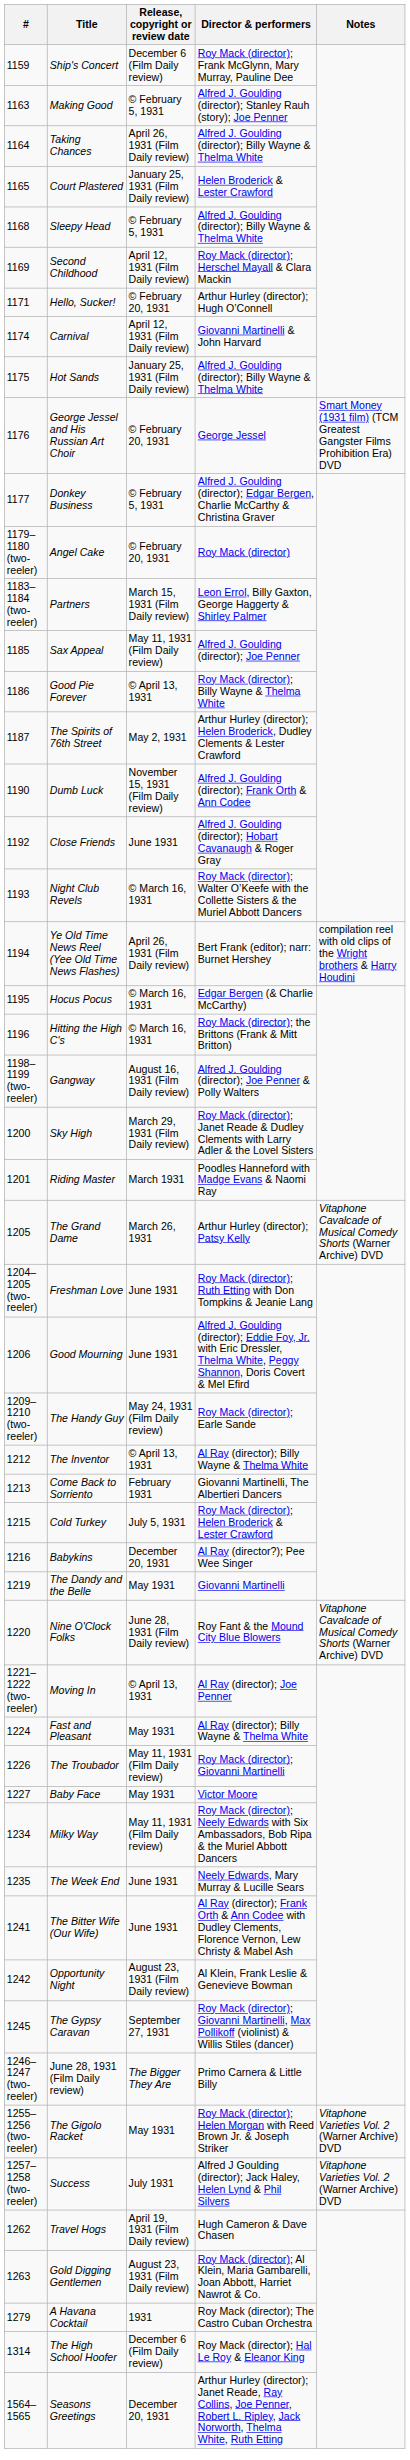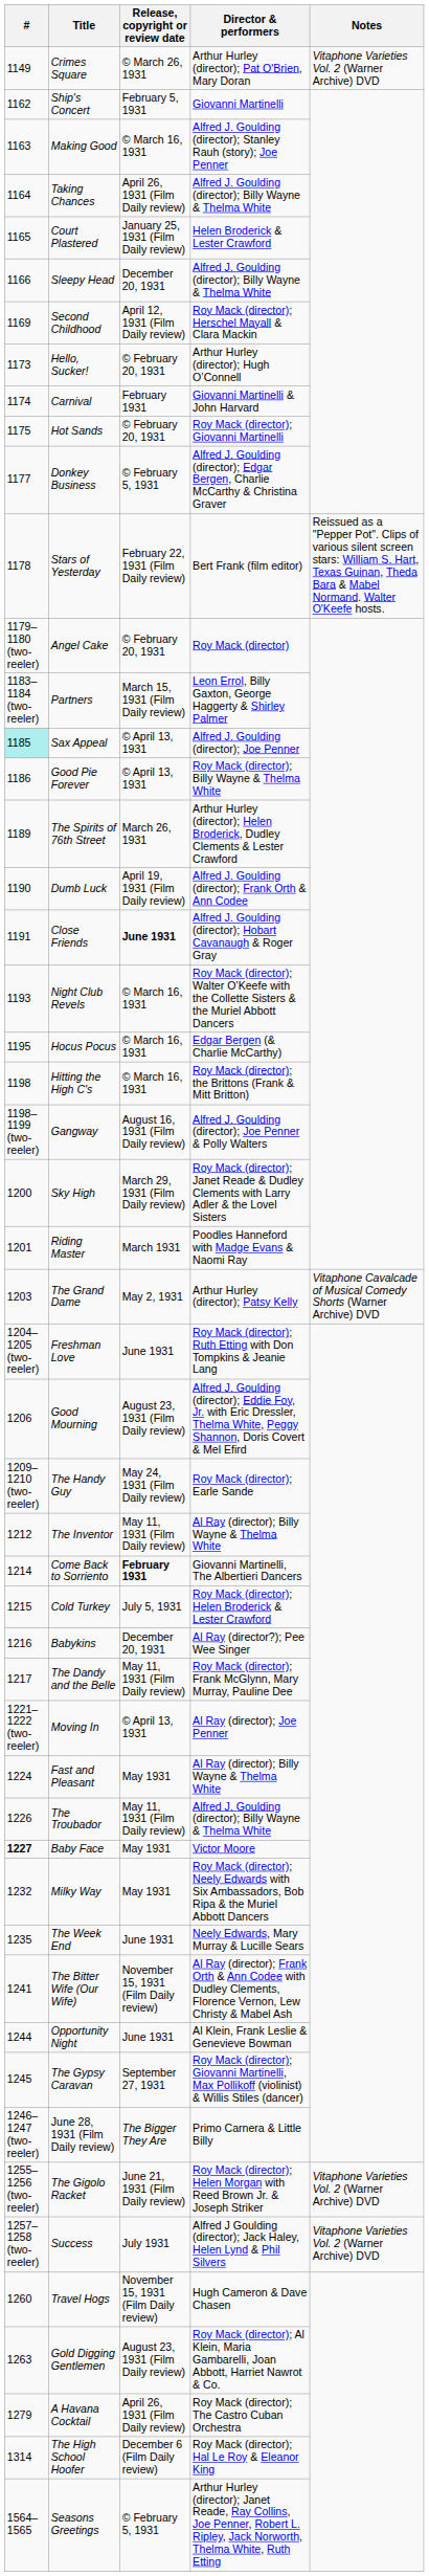 <table class="wikitable sortable" border="1">
 <tr>
 <th>#</th>
 <th>Title</th>
 <th>Release, copyright or review date</th>
 <th>Director & performers</th>
 <th>Notes</th>
 </tr>
 <tr>
-<td>1159</td>
+<td>1149</td>
+<td><em>Crimes Square</em></td>
+<td>© March 26, 1931</td>
+<td>Arthur Hurley (director); <a href='#'>Pat O'Brien</a>, Mary Doran</td>
+<td><em>Vitaphone Varieties Vol. 2</em> (Warner Archive) DVD</td>
+</tr>
+<tr>
+<td>1162</td>
 <td><em>Ship's Concert</em></td>
-<td>December 6 (Film Daily review)</td>
-<td><a href='#'>Roy Mack (director)</a>; Frank McGlynn, Mary Murray, Pauline Dee</td>
+<td>February 5, 1931</td>
+<td><a href='#'>Giovanni Martinelli</a></td>
 </tr>
 <tr>
 <td>1163</td>
 <td><em>Making Good</em></td>
-<td>© February 5, 1931</td>
+<td>© March 16, 1931</td>
 <td><a href='#'>Alfred J. Goulding</a> (director); Stanley Rauh (story); <a href='#'>Joe Penner</a></td>
 </tr>
 <tr>
 <td>1164</td>
 <td><em>Taking Chances</em></td>
 <td>April 26, 1931 (Film Daily review)</td>
 <td><a href='#'>Alfred J. Goulding</a> (director); Billy Wayne & <a href='#'>Thelma White</a></td>
 </tr>
 <tr>
 <td>1165</td>
 <td><em>Court Plastered</em></td>
 <td>January 25, 1931 (Film Daily review)</td>
 <td><a href='#'>Helen Broderick</a> & <a href='#'>Lester Crawford</a></td>
 </tr>
 <tr>
-<td>1168</td>
+<td>1166</td>
 <td><em>Sleepy Head</em></td>
-<td>© February 5, 1931</td>
+<td>December 20, 1931</td>
 <td><a href='#'>Alfred J. Goulding</a> (director); Billy Wayne & <a href='#'>Thelma White</a></td>
 </tr>
 <tr>
 <td>1169</td>
 <td><em>Second Childhood</em></td>
 <td>April 12, 1931 (Film Daily review)</td>
 <td><a href='#'>Roy Mack (director)</a>; <a href='#'>Herschel Mayall</a> & Clara Mackin</td>
 </tr>
 <tr>
-<td>1171</td>
+<td>1173</td>
 <td><em>Hello, Sucker!</em></td>
 <td>© February 20, 1931</td>
 <td>Arthur Hurley (director); Hugh O’Connell</td>
 </tr>
 <tr>
 <td>1174</td>
 <td><em>Carnival</em></td>
-<td>April 12, 1931 (Film Daily review)</td>
+<td>February 1931</td>
 <td><a href='#'>Giovanni Martinelli</a> & John Harvard</td>
 </tr>
 <tr>
 <td>1175</td>
 <td><em>Hot Sands</em></td>
-<td>January 25, 1931 (Film Daily review)</td>
-<td><a href='#'>Alfred J. Goulding</a> (director); Billy Wayne & <a href='#'>Thelma White</a></td>
-</tr>
-<tr>
-<td>1176</td>
-<td><em>George Jessel and His Russian Art Choir</em></td>
 <td>© February 20, 1931</td>
-<td><a href='#'>George Jessel</a></td>
-<td><a href='#'>Smart Money (1931 film)</a> (TCM Greatest Gangster Films Prohibition Era) DVD</td>
+<td><a href='#'>Roy Mack (director)</a>; <a href='#'>Giovanni Martinelli</a></td>
 </tr>
 <tr>
 <td>1177</td>
 <td><em>Donkey Business</em></td>
 <td>© February 5, 1931</td>
 <td><a href='#'>Alfred J. Goulding</a> (director); <a href='#'>Edgar Bergen</a>, Charlie McCarthy & Christina Graver</td>
+</tr>
+<tr>
+<td>1178</td>
+<td><em>Stars of Yesterday</em></td>
+<td>February 22, 1931 (Film Daily review)</td>
+<td>Bert Frank (film editor)</td>
+<td>Reissued as a "Pepper Pot". Clips of various silent screen stars: <a href='#'>William S. Hart</a>, <a href='#'>Texas Guinan</a>, <a href='#'>Theda Bara</a> & <a href='#'>Mabel Normand</a>. <a href='#'>Walter O'Keefe</a> hosts.</td>
 </tr>
 <tr>
 <td>1179–1180 (two-reeler)</td>
 <td><em>Angel Cake</em></td>
 <td>© February 20, 1931</td>
 <td><a href='#'>Roy Mack (director)</a></td>
 </tr>
 <tr>
 <td>1183–1184 (two-reeler)</td>
 <td><em>Partners</em></td>
 <td>March 15, 1931 (Film Daily review)</td>
 <td><a href='#'>Leon Errol</a>, Billy Gaxton, George Haggerty & <a href='#'>Shirley Palmer</a></td>
 </tr>
 <tr>
-<td>1185</td>
+<td style="background: paleturquoise;">1185</td>
 <td><em>Sax Appeal</em></td>
-<td>May 11, 1931 (Film Daily review)</td>
+<td>© April 13, 1931</td>
 <td><a href='#'>Alfred J. Goulding</a> (director); <a href='#'>Joe Penner</a></td>
 </tr>
 <tr>
 <td>1186</td>
 <td><em>Good Pie Forever</em></td>
 <td>© April 13, 1931</td>
 <td><a href='#'>Roy Mack (director)</a>; Billy Wayne & <a href='#'>Thelma White</a></td>
 </tr>
 <tr>
-<td>1187</td>
+<td>1189</td>
 <td><em>The Spirits of 76th Street</em></td>
-<td>May 2, 1931</td>
+<td>March 26, 1931</td>
 <td>Arthur Hurley (director); <a href='#'>Helen Broderick</a>, Dudley Clements & Lester Crawford</td>
 </tr>
 <tr>
 <td>1190</td>
 <td><em>Dumb Luck</em></td>
-<td>November 15, 1931 (Film Daily review)</td>
+<td>April 19, 1931 (Film Daily review)</td>
 <td><a href='#'>Alfred J. Goulding</a> (director); <a href='#'>Frank Orth</a> & <a href='#'>Ann Codee</a></td>
 </tr>
 <tr>
-<td>1192</td>
+<td>1191</td>
 <td><em>Close Friends</em></td>
-<td>June 1931</td>
+<td><strong>June 1931</strong></td>
 <td><a href='#'>Alfred J. Goulding</a> (director); <a href='#'>Hobart Cavanaugh</a> & Roger Gray</td>
 </tr>
 <tr>
 <td>1193</td>
 <td><em>Night Club Revels</em></td>
 <td>© March 16, 1931</td>
 <td><a href='#'>Roy Mack (director)</a>; Walter O’Keefe with the Collette Sisters & the Muriel Abbott Dancers</td>
 </tr>
 <tr>
-<td>1194</td>
-<td><em>Ye Old Time News Reel (Yee Old Time News Flashes)</em></td>
-<td>April 26, 1931 (Film Daily review)</td>
-<td>Bert Frank (editor); narr:  Burnet Hershey</td>
-<td>compilation reel with old clips of the <a href='#'>Wright brothers</a> & <a href='#'>Harry Houdini</a></td>
-</tr>
-<tr>
 <td>1195</td>
 <td><em>Hocus Pocus</em></td>
 <td>© March 16, 1931</td>
 <td><a href='#'>Edgar Bergen</a> (& Charlie McCarthy)</td>
 </tr>
 <tr>
-<td>1196</td>
+<td>1198</td>
 <td><em>Hitting the High C's</em></td>
 <td>© March 16, 1931</td>
 <td><a href='#'>Roy Mack (director)</a>; the Brittons (Frank & Mitt Britton)</td>
 </tr>
 <tr>
 <td>1198–1199 (two-reeler)</td>
 <td><em>Gangway</em></td>
 <td>August 16, 1931 (Film Daily review)</td>
 <td><a href='#'>Alfred J. Goulding</a> (director); <a href='#'>Joe Penner</a> & Polly Walters</td>
 </tr>
 <tr>
 <td>1200</td>
 <td><em>Sky High</em></td>
 <td>March 29, 1931 (Film Daily review)</td>
 <td><a href='#'>Roy Mack (director)</a>; Janet Reade & Dudley Clements with Larry Adler & the Lovel Sisters</td>
 </tr>
 <tr>
 <td>1201</td>
 <td><em>Riding Master</em></td>
 <td>March 1931</td>
 <td>Poodles Hanneford with <a href='#'>Madge Evans</a> & Naomi Ray</td>
 </tr>
 <tr>
-<td>1205</td>
+<td>1203</td>
 <td><em>The Grand Dame</em></td>
-<td>March 26, 1931</td>
+<td>May 2, 1931</td>
 <td>Arthur Hurley (director); <a href='#'>Patsy Kelly</a></td>
 <td><em>Vitaphone Cavalcade of Musical Comedy Shorts</em> (Warner Archive) DVD</td>
 </tr>
 <tr>
 <td>1204–1205 (two-reeler)</td>
 <td><em>Freshman Love</em></td>
 <td>June 1931</td>
 <td><a href='#'>Roy Mack (director)</a>; <a href='#'>Ruth Etting</a> with Don Tompkins & Jeanie Lang</td>
 </tr>
 <tr>
 <td>1206</td>
 <td><em>Good Mourning</em></td>
-<td>June 1931</td>
+<td>August 23, 1931 (Film Daily review)</td>
 <td><a href='#'>Alfred J. Goulding</a> (director); <a href='#'>Eddie Foy, Jr.</a> with Eric Dressler, <a href='#'>Thelma White</a>, <a href='#'>Peggy Shannon</a>, Doris Covert & Mel Efird</td>
 </tr>
 <tr>
 <td>1209–1210 (two-reeler)</td>
 <td><em>The Handy Guy</em></td>
 <td>May 24, 1931 (Film Daily review)</td>
 <td><a href='#'>Roy Mack (director)</a>; Earle Sande</td>
 </tr>
 <tr>
 <td>1212</td>
 <td><em>The Inventor</em></td>
-<td>© April 13, 1931</td>
+<td>May 11, 1931 (Film Daily review)</td>
 <td><a href='#'>Al Ray</a> (director); Billy Wayne & <a href='#'>Thelma White</a></td>
 </tr>
 <tr>
-<td>1213</td>
+<td>1214</td>
 <td><em>Come Back to Sorriento</em></td>
-<td>February 1931</td>
+<td><strong>February 1931</strong></td>
 <td>Giovanni Martinelli, The Albertieri Dancers</td>
 </tr>
 <tr>
 <td>1215</td>
 <td><em>Cold Turkey</em></td>
 <td>July 5, 1931</td>
 <td><a href='#'>Roy Mack (director)</a>; <a href='#'>Helen Broderick</a> & <a href='#'>Lester Crawford</a></td>
 </tr>
 <tr>
 <td>1216</td>
 <td><em>Babykins</em></td>
 <td>December 20, 1931</td>
 <td><a href='#'>Al Ray</a> (director?); Pee Wee Singer</td>
 </tr>
 <tr>
-<td>1219</td>
+<td>1217</td>
 <td><em>The Dandy and the Belle</em></td>
-<td>May 1931</td>
-<td><a href='#'>Giovanni Martinelli</a></td>
-</tr>
-<tr>
-<td>1220</td>
-<td><em>Nine O'Clock Folks</em></td>
-<td>June 28, 1931 (Film Daily review)</td>
-<td>Roy Fant & the <a href='#'>Mound City Blue Blowers</a></td>
-<td><em>Vitaphone Cavalcade of Musical Comedy Shorts</em> (Warner Archive) DVD</td>
+<td>May 11, 1931 (Film Daily review)</td>
+<td><a href='#'>Roy Mack (director)</a>; Frank McGlynn, Mary Murray, Pauline Dee</td>
 </tr>
 <tr>
 <td>1221–1222 (two-reeler)</td>
 <td><em>Moving In</em></td>
 <td>© April 13, 1931</td>
 <td><a href='#'>Al Ray</a> (director); <a href='#'>Joe Penner</a></td>
 </tr>
 <tr>
 <td>1224</td>
 <td><em>Fast and Pleasant</em></td>
 <td>May 1931</td>
 <td><a href='#'>Al Ray</a> (director); Billy Wayne & <a href='#'>Thelma White</a></td>
 </tr>
 <tr>
 <td>1226</td>
 <td><em>The Troubador</em></td>
 <td>May 11, 1931 (Film Daily review)</td>
-<td><a href='#'>Roy Mack (director)</a>; <a href='#'>Giovanni Martinelli</a></td>
+<td><a href='#'>Alfred J. Goulding</a> (director); Billy Wayne & <a href='#'>Thelma White</a></td>
 </tr>
 <tr>
-<td>1227</td>
+<td><strong>1227</strong></td>
 <td><em>Baby Face</em></td>
 <td>May 1931</td>
 <td><a href='#'>Victor Moore</a></td>
 </tr>
 <tr>
-<td>1234</td>
+<td>1232</td>
 <td><em>Milky Way</em></td>
-<td>May 11, 1931 (Film Daily review)</td>
+<td>May 1931</td>
 <td><a href='#'>Roy Mack (director)</a>; <a href='#'>Neely Edwards</a> with Six Ambassadors, Bob Ripa & the Muriel Abbott Dancers</td>
 </tr>
 <tr>
 <td>1235</td>
 <td><em>The Week End</em></td>
 <td>June 1931</td>
 <td><a href='#'>Neely Edwards</a>, Mary Murray & Lucille Sears</td>
 </tr>
 <tr>
 <td>1241</td>
 <td><em>The Bitter Wife (Our Wife)</em></td>
-<td>June 1931</td>
+<td>November 15, 1931 (Film Daily review)</td>
 <td><a href='#'>Al Ray</a> (director); <a href='#'>Frank Orth</a> & <a href='#'>Ann Codee</a> with Dudley Clements, Florence Vernon, Lew Christy & Mabel Ash</td>
 </tr>
 <tr>
-<td>1242</td>
+<td>1244</td>
 <td><em>Opportunity Night</em></td>
-<td>August 23, 1931 (Film Daily review)</td>
+<td>June 1931</td>
 <td>Al Klein, Frank Leslie & Genevieve Bowman</td>
 </tr>
 <tr>
 <td>1245</td>
 <td><em>The Gypsy Caravan</em></td>
 <td>September 27, 1931</td>
 <td><a href='#'>Roy Mack (director)</a>; <a href='#'>Giovanni Martinelli</a>, <a href='#'>Max Pollikoff</a> (violinist) & Willis Stiles (dancer)</td>
 </tr>
 <tr>
 <td>1246–1247 (two-reeler)</td>
 <td>June 28, 1931 (Film Daily review)</td>
 <td><em>The Bigger They Are</em></td>
 <td>Primo Carnera & Little Billy</td>
 </tr>
 <tr>
 <td>1255–1256 (two-reeler)</td>
 <td><em>The Gigolo Racket</em></td>
-<td>May 1931</td>
+<td>June 21, 1931 (Film Daily review)</td>
 <td><a href='#'>Roy Mack (director)</a>; <a href='#'>Helen Morgan</a> with Reed Brown Jr. & Joseph Striker</td>
 <td><em>Vitaphone Varieties Vol. 2</em> (Warner Archive) DVD</td>
 </tr>
 <tr>
 <td>1257–1258 (two-reeler)</td>
 <td><em>Success</em></td>
 <td>July 1931</td>
 <td>Alfred J Goulding (director); Jack Haley, <a href='#'>Helen Lynd</a> & <a href='#'>Phil Silvers</a></td>
 <td><em>Vitaphone Varieties Vol. 2</em> (Warner Archive) DVD</td>
 </tr>
 <tr>
-<td>1262</td>
+<td>1260</td>
 <td><em>Travel Hogs</em></td>
-<td>April 19, 1931 (Film Daily review)</td>
+<td>November 15, 1931 (Film Daily review)</td>
 <td>Hugh Cameron & Dave Chasen</td>
 </tr>
 <tr>
 <td>1263</td>
 <td><em>Gold Digging Gentlemen</em></td>
 <td>August 23, 1931 (Film Daily review)</td>
 <td><a href='#'>Roy Mack (director)</a>; Al Klein, Maria Gambarelli, Joan Abbott, Harriet Nawrot & Co.</td>
 </tr>
 <tr>
 <td>1279</td>
 <td><em>A Havana Cocktail</em></td>
-<td>1931</td>
+<td>April 26, 1931 (Film Daily review)</td>
 <td>Roy Mack (director); The Castro Cuban Orchestra</td>
 </tr>
 <tr>
 <td>1314</td>
 <td><em>The High School Hoofer</em></td>
 <td>December 6 (Film Daily review)</td>
 <td>Roy Mack (director); <a href='#'>Hal Le Roy</a> & <a href='#'>Eleanor King</a></td>
 </tr>
 <tr>
 <td>1564–1565</td>
 <td><em>Seasons Greetings</em></td>
-<td>December 20, 1931</td>
+<td>© February 5, 1931</td>
 <td>Arthur Hurley (director); Janet Reade, <a href='#'>Ray Collins</a>, <a href='#'>Joe Penner</a>, <a href='#'>Robert L. Ripley</a>, <a href='#'>Jack Norworth</a>, <a href='#'>Thelma White</a>, <a href='#'>Ruth Etting</a></td>
 </tr>
 </table>
